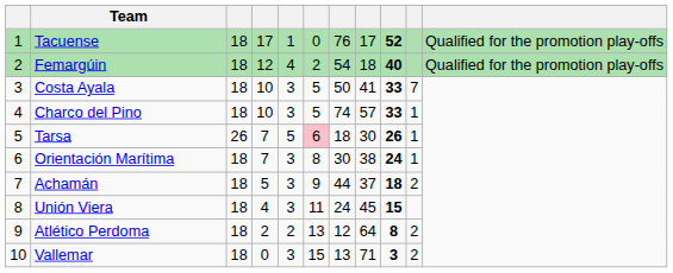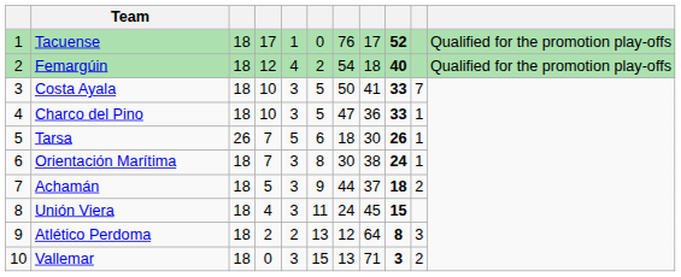 <table class="wikitable" style="text-align: center;">
 <tr>
 <th width=20></th>
 <th width=200>Team</th>
 <th width=20></th>
 <th width=20></th>
 <th width=20></th>
 <th width=20></th>
 <th width=20></th>
 <th width=20></th>
 <th width=20></th>
 <th></th>
 <th></th>
 </tr>
 <tr bgcolor=ACE1AF>
 <td>1</td>
 <td align="left"><a href='#'>Tacuense</a></td>
 <td>18</td>
 <td>17</td>
 <td>1</td>
 <td>0</td>
 <td>76</td>
 <td>17</td>
 <td><strong>52</strong></td>
 <td></td>
 <td>Qualified for the promotion play-offs</td>
 </tr>
 <tr bgcolor=ACE1AF>
 <td>2</td>
 <td align="left"><a href='#'>Femargúin</a></td>
 <td>18</td>
 <td>12</td>
 <td>4</td>
 <td>2</td>
 <td>54</td>
 <td>18</td>
 <td><strong>40</strong></td>
 <td></td>
 <td>Qualified for the promotion play-offs</td>
 </tr>
 <tr>
 <td>3</td>
 <td align="left"><a href='#'>Costa Ayala</a></td>
 <td>18</td>
 <td>10</td>
 <td>3</td>
 <td>5</td>
 <td>50</td>
 <td>41</td>
 <td><strong>33</strong></td>
 <td>7</td>
 </tr>
 <tr>
 <td>4</td>
 <td align="left"><a href='#'>Charco del Pino</a></td>
 <td>18</td>
 <td>10</td>
 <td>3</td>
 <td>5</td>
-<td>74</td>
-<td>57</td>
+<td>47</td>
+<td>36</td>
 <td><strong>33</strong></td>
 <td>1</td>
 </tr>
 <tr>
 <td>5</td>
 <td align="left"><a href='#'>Tarsa</a></td>
 <td>26</td>
 <td>7</td>
 <td>5</td>
-<td style="background: pink;">6</td>
+<td>6</td>
 <td>18</td>
 <td>30</td>
 <td><strong>26</strong></td>
 <td>1</td>
 </tr>
 <tr>
 <td>6</td>
 <td align="left"><a href='#'>Orientación Marítima</a></td>
 <td>18</td>
 <td>7</td>
 <td>3</td>
 <td>8</td>
 <td>30</td>
 <td>38</td>
 <td><strong>24</strong></td>
 <td>1</td>
 </tr>
 <tr>
 <td>7</td>
 <td align="left"><a href='#'>Achamán</a></td>
 <td>18</td>
 <td>5</td>
 <td>3</td>
 <td>9</td>
 <td>44</td>
 <td>37</td>
 <td><strong>18</strong></td>
 <td>2</td>
 </tr>
 <tr>
 <td>8</td>
 <td align="left"><a href='#'>Unión Viera</a></td>
 <td>18</td>
 <td>4</td>
 <td>3</td>
 <td>11</td>
 <td>24</td>
 <td>45</td>
 <td><strong>15</strong></td>
 <td></td>
 </tr>
 <tr>
 <td>9</td>
 <td align="left"><a href='#'>Atlético Perdoma</a></td>
 <td>18</td>
 <td>2</td>
 <td>2</td>
 <td>13</td>
 <td>12</td>
 <td>64</td>
 <td><strong>8</strong></td>
-<td>2</td>
+<td>3</td>
 </tr>
 <tr>
 <td>10</td>
 <td align="left"><a href='#'>Vallemar</a></td>
 <td>18</td>
 <td>0</td>
 <td>3</td>
 <td>15</td>
 <td>13</td>
 <td>71</td>
 <td><strong>3</strong></td>
 <td>2</td>
 </tr>
 </table>
